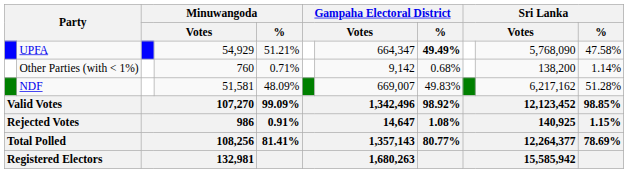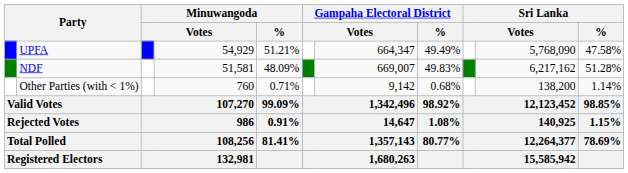 <table class="wikitable">
 <tr>
 <th colspan="2" width="144px"rowspan="2">Party</th>
 <th colspan="3" width="216px">Minuwangoda</th>
 <th colspan="3" width="216px"><a href='#'>Gampaha Electoral District</a></th>
 <th colspan="3" width="216px">Sri Lanka</th>
 </tr>
 <tr>
 <th colspan="2" width="144px">Votes</th>
 <th>%</th>
 <th colspan="2" width="144px">Votes</th>
 <th>%</th>
 <th colspan="2" width="144px">Votes</th>
 <th>%</th>
 </tr>
 <tr>
 <td style="background-color:blue;" width="10px"></td>
 <td style="text-align:left;"><a href='#'>UPFA</a></td>
 <td style="background-color:blue;" width="10px"></td>
 <td style="text-align:right;">54,929</td>
 <td style="text-align:right;">51.21%</td>
 <td style="background-color:white;" width="10px"></td>
 <td style="text-align:right;">664,347</td>
-<td style="text-align:right;"><strong>49.49%</strong></td>
+<td style="text-align:right;">49.49%</td>
 <td style="background-color:white;" width="10px"></td>
 <td style="text-align:right;">5,768,090</td>
 <td style="text-align:right;">47.58%</td>
+</tr>
+<tr>
+<td style="background-color:green;" width="10px"></td>
+<td style="text-align:left;"><a href='#'>NDF</a></td>
+<td style="background-color:white;" width="10px"></td>
+<td style="text-align:right;">51,581</td>
+<td style="text-align:right;">48.09%</td>
+<td style="background-color:green;" width="10px"></td>
+<td style="text-align:right;">669,007</td>
+<td style="text-align:right;">49.83%</td>
+<td style="background-color:green;" width="10px"></td>
+<td style="text-align:right;">6,217,162</td>
+<td style="text-align:right;">51.28%</td>
 </tr>
 <tr>
 <td style="background-color:white;" width="10px"></td>
 <td style="text-align:left;">Other Parties (with < 1%)</td>
 <td style="background-color:white;" width="10px"></td>
 <td style="text-align:right;">760</td>
 <td style="text-align:right;">0.71%</td>
 <td style="background-color:white;" width="10px"></td>
 <td style="text-align:right;">9,142</td>
 <td style="text-align:right;">0.68%</td>
 <td style="background-color:white;" width="10px"></td>
 <td style="text-align:right;">138,200</td>
 <td style="text-align:right;">1.14%</td>
-</tr>
-<tr>
-<td style="background-color:green;" width="10px"></td>
-<td style="text-align:left;"><a href='#'>NDF</a></td>
-<td style="background-color:white;" width="10px"></td>
-<td style="text-align:right;">51,581</td>
-<td style="text-align:right;">48.09%</td>
-<td style="background-color:green;" width="10px"></td>
-<td style="text-align:right;">669,007</td>
-<td style="text-align:right;">49.83%</td>
-<td style="background-color:green;" width="10px"></td>
-<td style="text-align:right;">6,217,162</td>
-<td style="text-align:right;">51.28%</td>
 </tr>
 <tr>
 <th colspan="2" width="144px"style="text-align:left;">Valid Votes</th>
 <th style="text-align:right;"colspan="2" width="144px">107,270</th>
 <th style="text-align:right;">99.09%</th>
 <th style="text-align:right;"colspan="2" width="144px">1,342,496</th>
 <th style="text-align:right;">98.92%</th>
 <th style="text-align:right;"colspan="2" width="144px">12,123,452</th>
 <th style="text-align:right;">98.85%</th>
 </tr>
 <tr>
 <th colspan="2" width="144px"style="text-align:left;">Rejected Votes</th>
 <th style="text-align:right;"colspan="2" width="144px">986</th>
 <th style="text-align:right;">0.91%</th>
 <th style="text-align:right;"colspan="2" width="144px">14,647</th>
 <th style="text-align:right;">1.08%</th>
 <th style="text-align:right;"colspan="2" width="144px">140,925</th>
 <th style="text-align:right;">1.15%</th>
 </tr>
 <tr>
 <th colspan="2" width="144px"style="text-align:left;">Total Polled</th>
 <th style="text-align:right;"colspan="2" width="144px">108,256</th>
 <th style="text-align:right;">81.41%</th>
 <th style="text-align:right;"colspan="2" width="144px">1,357,143</th>
 <th style="text-align:right;">80.77%</th>
 <th style="text-align:right;"colspan="2" width="144px">12,264,377</th>
 <th style="text-align:right;">78.69%</th>
 </tr>
 <tr>
 <th colspan="2" width="144px"style="text-align:left;">Registered Electors</th>
 <th style="text-align:right;"colspan="2" width="144px">132,981</th>
 <th></th>
 <th style="text-align:right;"colspan="2" width="144px">1,680,263</th>
 <th></th>
 <th style="text-align:right;"colspan="2" width="144px">15,585,942</th>
 <th></th>
 </tr>
 </table>
